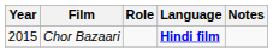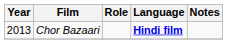 <table class="wikitable sortable">
 <tr style="background:#ccc; text-align:center;">
 <th>Year</th>
 <th>Film</th>
 <th>Role</th>
 <th>Language</th>
 <th>Notes</th>
 </tr>
 <tr>
-<td>2015</td>
+<td>2013</td>
 <td><em>Chor Bazaari</em></td>
 <td></td>
 <td><strong><a href='#'>Hindi film</a></strong></td>
 <td></td>
 </tr>
 <tr>
 </tr>
 </table>
